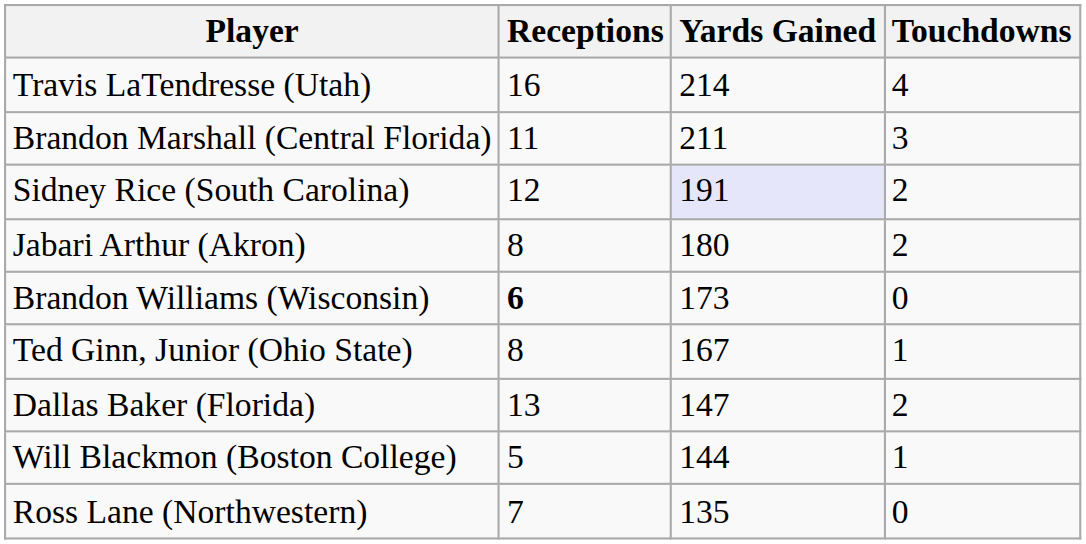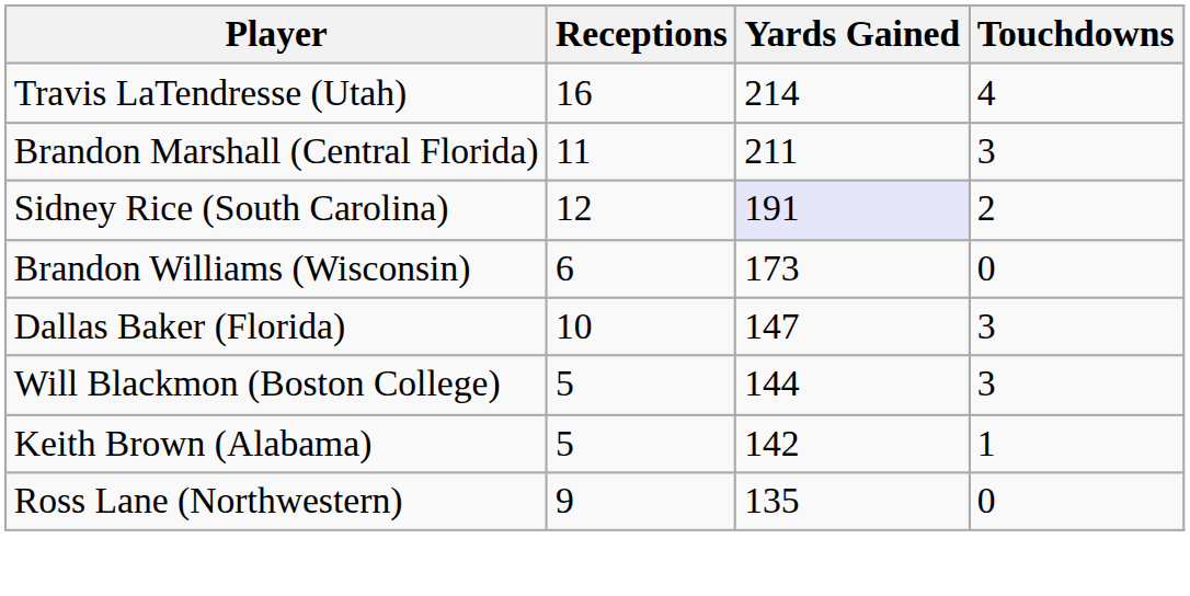 <table class="wikitable">
 <tr>
 <th>Player</th>
 <th>Receptions</th>
 <th>Yards Gained</th>
 <th>Touchdowns</th>
 </tr>
 <tr>
 <td>Travis LaTendresse (Utah)</td>
 <td>16</td>
 <td>214</td>
 <td>4</td>
 </tr>
 <tr>
 <td>Brandon Marshall (Central Florida)</td>
 <td>11</td>
 <td>211</td>
 <td>3</td>
 </tr>
 <tr>
 <td>Sidney Rice (South Carolina)</td>
 <td>12</td>
 <td style="background: lavender;">191</td>
 <td>2</td>
 </tr>
 <tr>
-<td>Jabari Arthur (Akron)</td>
-<td>8</td>
-<td>180</td>
-<td>2</td>
-</tr>
-<tr>
 <td>Brandon Williams (Wisconsin)</td>
-<td><strong>6</strong></td>
+<td>6</td>
 <td>173</td>
 <td>0</td>
 </tr>
 <tr>
-<td>Ted Ginn, Junior (Ohio State)</td>
-<td>8</td>
-<td>167</td>
-<td>1</td>
-</tr>
-<tr>
 <td>Dallas Baker (Florida)</td>
-<td>13</td>
+<td>10</td>
 <td>147</td>
-<td>2</td>
+<td>3</td>
 </tr>
 <tr>
 <td>Will Blackmon (Boston College)</td>
 <td>5</td>
 <td>144</td>
+<td>3</td>
+</tr>
+<tr>
+<td>Keith Brown (Alabama)</td>
+<td>5</td>
+<td>142</td>
 <td>1</td>
 </tr>
 <tr>
 <td>Ross Lane (Northwestern)</td>
-<td>7</td>
+<td>9</td>
 <td>135</td>
 <td>0</td>
 </tr>
 </table>
